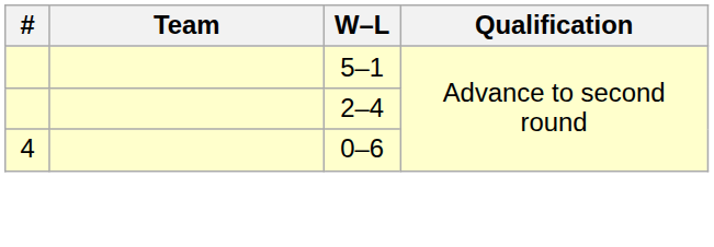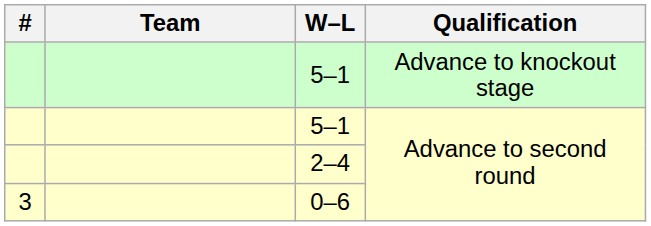 <table class=wikitable style="text-align:center;">
 <tr>
 <th width=20px>#</th>
 <th width=160px>Team</th>
 <th width=40px>W–L</th>
 <th width=180px>Qualification</th>
+</tr>
+<tr bgcolor=#CCFFCC>
+<td></td>
+<td align=left></td>
+<td>5–1</td>
+<td>Advance to knockout stage</td>
 </tr>
 <tr bgcolor=#FFFFCC>
 <td></td>
 <td align=left></td>
 <td>5–1</td>
 <td rowspan=3>Advance to second round</td>
 </tr>
 <tr bgcolor=#FFFFCC>
 <td></td>
 <td align=left></td>
 <td>2–4</td>
 </tr>
 <tr bgcolor=#FFFFCC>
-<td>4</td>
+<td>3</td>
 <td align=left></td>
 <td>0–6</td>
 </tr>
 </table>
